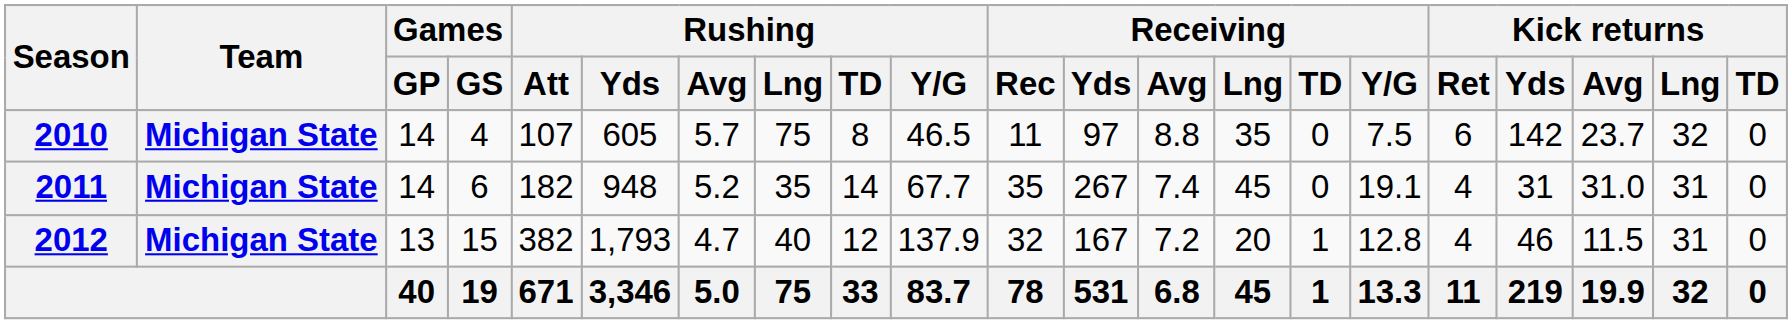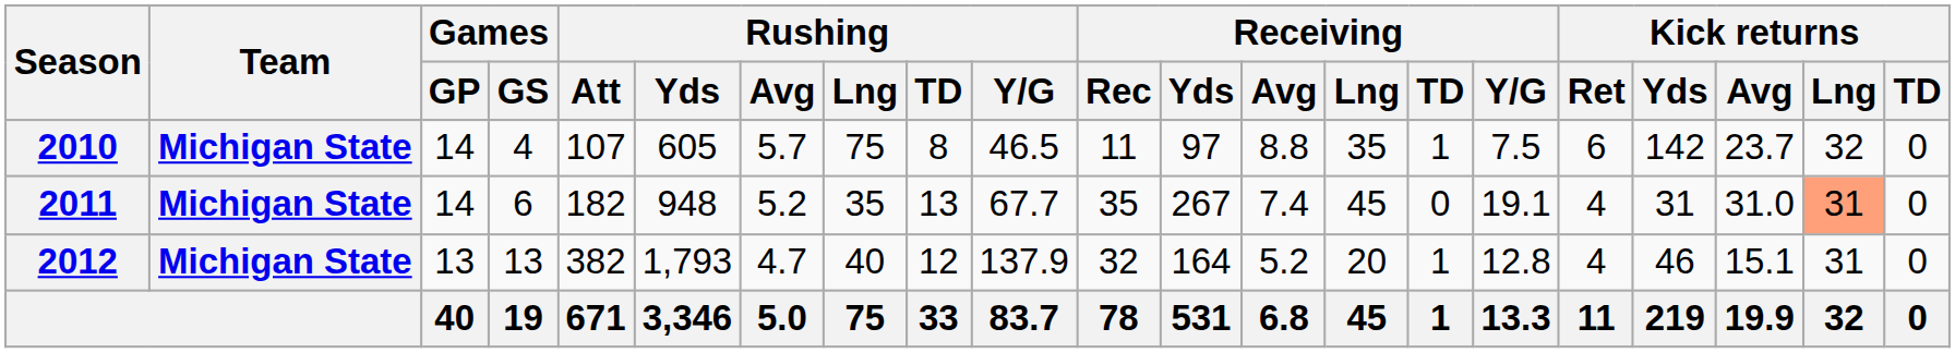 <table class=wikitable style="text-align:center;">
 <tr>
 <th rowspan="2">Season</th>
 <th rowspan="2">Team</th>
 <th colspan="2">Games</th>
 <th colspan="6">Rushing</th>
 <th colspan="6">Receiving</th>
 <th colspan="5">Kick returns</th>
 </tr>
 <tr>
 <th>GP</th>
 <th>GS</th>
 <th>Att</th>
 <th>Yds</th>
 <th>Avg</th>
 <th>Lng</th>
 <th>TD</th>
 <th>Y/G</th>
 <th>Rec</th>
 <th>Yds</th>
 <th>Avg</th>
 <th>Lng</th>
 <th>TD</th>
 <th>Y/G</th>
 <th>Ret</th>
 <th>Yds</th>
 <th>Avg</th>
 <th>Lng</th>
 <th>TD</th>
 </tr>
 <tr>
 <th><a href='#'>2010</a></th>
 <th><a href='#'>Michigan State</a></th>
 <td>14</td>
 <td>4</td>
 <td>107</td>
 <td>605</td>
 <td>5.7</td>
 <td>75</td>
 <td>8</td>
 <td>46.5</td>
 <td>11</td>
 <td>97</td>
 <td>8.8</td>
 <td>35</td>
-<td>0</td>
+<td>1</td>
 <td>7.5</td>
 <td>6</td>
 <td>142</td>
 <td>23.7</td>
 <td>32</td>
 <td>0</td>
 </tr>
 <tr>
 <th><a href='#'>2011</a></th>
 <th><a href='#'>Michigan State</a></th>
 <td>14</td>
 <td>6</td>
 <td>182</td>
 <td>948</td>
 <td>5.2</td>
 <td>35</td>
-<td>14</td>
+<td>13</td>
 <td>67.7</td>
 <td>35</td>
 <td>267</td>
 <td>7.4</td>
 <td>45</td>
 <td>0</td>
 <td>19.1</td>
 <td>4</td>
 <td>31</td>
 <td>31.0</td>
-<td>31</td>
+<td style="background: lightsalmon;">31</td>
 <td>0</td>
 </tr>
 <tr>
 <th><a href='#'>2012</a></th>
 <th><a href='#'>Michigan State</a></th>
 <td>13</td>
-<td>15</td>
+<td>13</td>
 <td>382</td>
 <td>1,793</td>
 <td>4.7</td>
 <td>40</td>
 <td>12</td>
 <td>137.9</td>
 <td>32</td>
-<td>167</td>
-<td>7.2</td>
+<td>164</td>
+<td>5.2</td>
 <td>20</td>
 <td>1</td>
 <td>12.8</td>
 <td>4</td>
 <td>46</td>
-<td>11.5</td>
+<td>15.1</td>
 <td>31</td>
 <td>0</td>
 </tr>
 <tr>
 <th colspan="2"></th>
 <th>40</th>
 <th>19</th>
 <th>671</th>
 <th>3,346</th>
 <th>5.0</th>
 <th>75</th>
 <th>33</th>
 <th>83.7</th>
 <th>78</th>
 <th>531</th>
 <th>6.8</th>
 <th>45</th>
 <th>1</th>
 <th>13.3</th>
 <th>11</th>
 <th>219</th>
 <th>19.9</th>
 <th>32</th>
 <th>0</th>
 </tr>
 </table>
